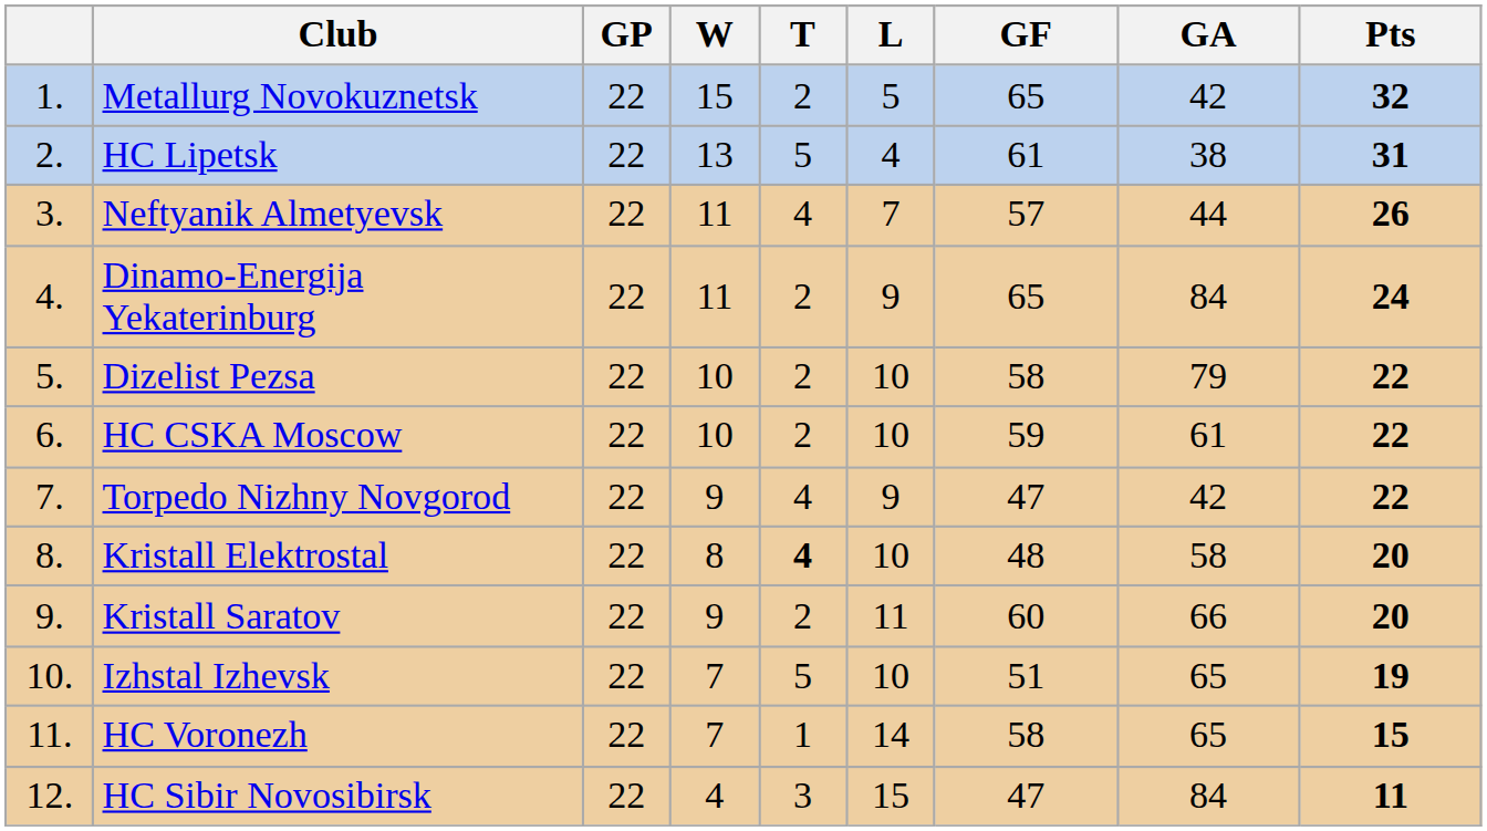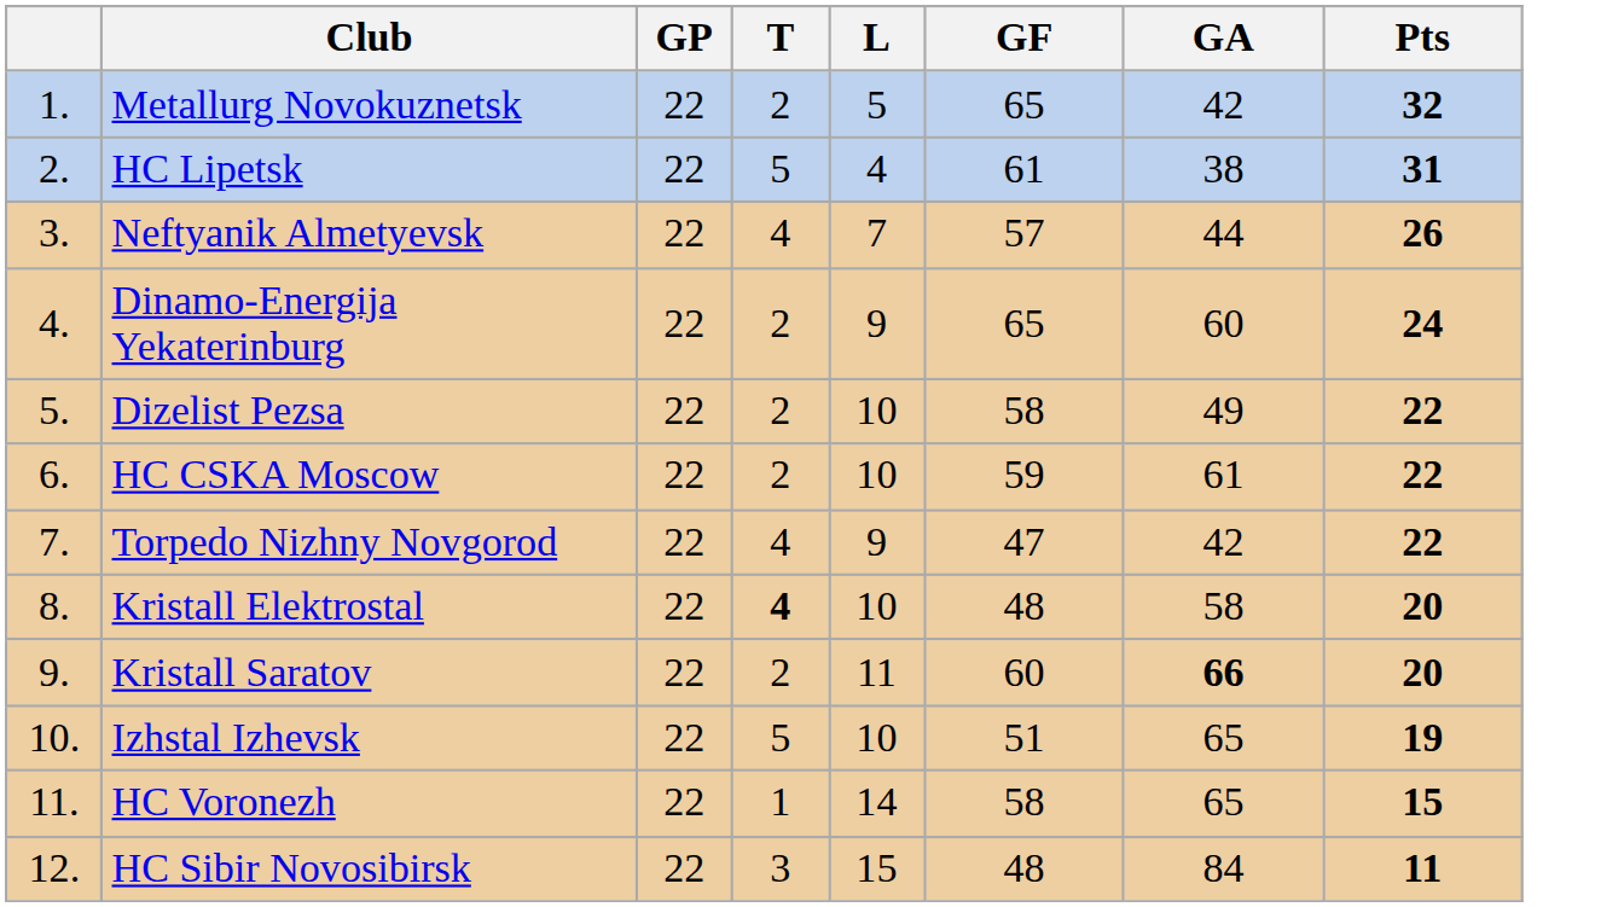 <table class="wikitable">
 <tr>
 <th width="30"></th>
 <th width="200">Club</th>
 <th width="30">GP</th>
-<th width="30">W</th>
 <th width="30">T</th>
 <th width="30">L</th>
 <th width="70">GF</th>
 <th width="70">GA</th>
 <th width="70">Pts</th>
 </tr>
 <tr bgcolor="#BCD2EE" align="center">
 <td>1.</td>
 <td align="left"><a href='#'>Metallurg Novokuznetsk</a></td>
 <td>22</td>
-<td>15</td>
 <td>2</td>
 <td>5</td>
 <td>65</td>
 <td>42</td>
 <td><strong>32</strong></td>
 </tr>
 <tr bgcolor="#BCD2EE" align="center">
 <td>2.</td>
 <td align="left"><a href='#'>HC Lipetsk</a></td>
 <td>22</td>
-<td>13</td>
 <td>5</td>
 <td>4</td>
 <td>61</td>
 <td>38</td>
 <td><strong>31</strong></td>
 </tr>
 <tr bgcolor="#EECFA1" align="center">
 <td>3.</td>
 <td align="left"><a href='#'>Neftyanik Almetyevsk</a></td>
 <td>22</td>
-<td>11</td>
 <td>4</td>
 <td>7</td>
 <td>57</td>
 <td>44</td>
 <td><strong>26</strong></td>
 </tr>
 <tr bgcolor="#EECFA1" align="center">
 <td>4.</td>
 <td align="left"><a href='#'>Dinamo-Energija Yekaterinburg</a></td>
 <td>22</td>
-<td>11</td>
 <td>2</td>
 <td>9</td>
 <td>65</td>
-<td>84</td>
+<td>60</td>
 <td><strong>24</strong></td>
 </tr>
 <tr bgcolor="#EECFA1" align="center">
 <td>5.</td>
 <td align="left"><a href='#'>Dizelist Pezsa</a></td>
 <td>22</td>
-<td>10</td>
 <td>2</td>
 <td>10</td>
 <td>58</td>
-<td>79</td>
+<td>49</td>
 <td><strong>22</strong></td>
 </tr>
 <tr bgcolor="#EECFA1" align="center">
 <td>6.</td>
 <td align="left"><a href='#'>HC CSKA Moscow</a></td>
 <td>22</td>
-<td>10</td>
 <td>2</td>
 <td>10</td>
 <td>59</td>
 <td>61</td>
 <td><strong>22</strong></td>
 </tr>
 <tr bgcolor="#EECFA1" align="center">
 <td>7.</td>
 <td align="left"><a href='#'>Torpedo Nizhny Novgorod</a></td>
 <td>22</td>
-<td>9</td>
 <td>4</td>
 <td>9</td>
 <td>47</td>
 <td>42</td>
 <td><strong>22</strong></td>
 </tr>
 <tr bgcolor="#EECFA1" align="center">
 <td>8.</td>
 <td align="left"><a href='#'>Kristall Elektrostal</a></td>
 <td>22</td>
-<td>8</td>
 <td><strong>4</strong></td>
 <td>10</td>
 <td>48</td>
 <td>58</td>
 <td><strong>20</strong></td>
 </tr>
 <tr bgcolor="#EECFA1" align="center">
 <td>9.</td>
 <td align="left"><a href='#'>Kristall Saratov</a></td>
 <td>22</td>
-<td>9</td>
 <td>2</td>
 <td>11</td>
 <td>60</td>
-<td>66</td>
+<td><strong>66</strong></td>
 <td><strong>20</strong></td>
 </tr>
 <tr bgcolor="#EECFA1" align="center">
 <td>10.</td>
 <td align="left"><a href='#'>Izhstal Izhevsk</a></td>
 <td>22</td>
-<td>7</td>
 <td>5</td>
 <td>10</td>
 <td>51</td>
 <td>65</td>
 <td><strong>19</strong></td>
 </tr>
 <tr bgcolor="#EECFA1" align="center">
 <td>11.</td>
 <td align="left"><a href='#'>HC Voronezh</a></td>
 <td>22</td>
-<td>7</td>
 <td>1</td>
 <td>14</td>
 <td>58</td>
 <td>65</td>
 <td><strong>15</strong></td>
 </tr>
 <tr bgcolor="#EECFA1" align="center">
 <td>12.</td>
 <td align="left"><a href='#'>HC Sibir Novosibirsk</a></td>
 <td>22</td>
-<td>4</td>
 <td>3</td>
 <td>15</td>
-<td>47</td>
+<td>48</td>
 <td>84</td>
 <td><strong>11</strong></td>
 </tr>
 </table>
